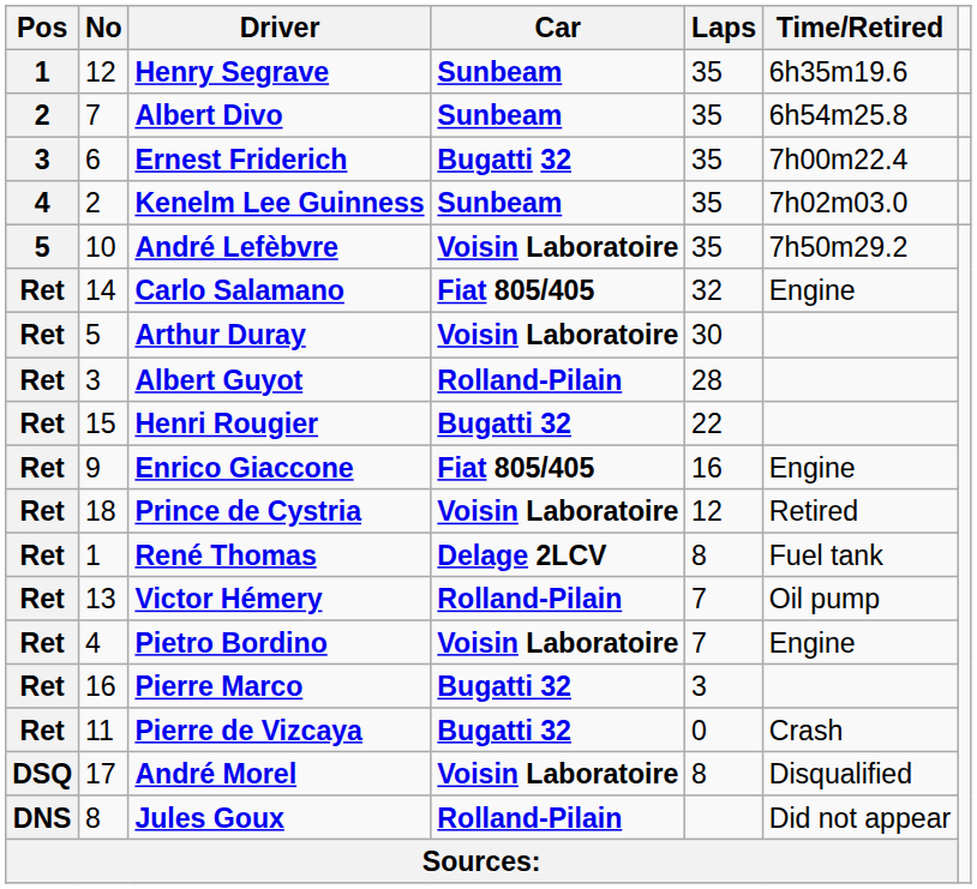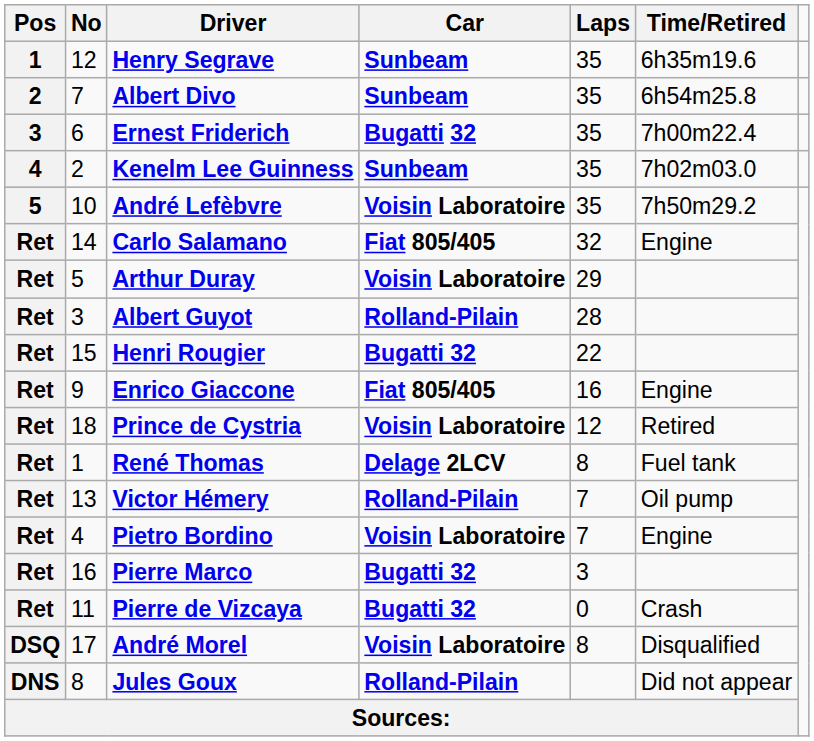 <table class="wikitable" style="font-size: 95%;">
 <tr>
 <th>Pos</th>
 <th>No</th>
 <th>Driver</th>
 <th>Car</th>
 <th>Laps</th>
 <th>Time/Retired</th>
 </tr>
 <tr>
 <th>1</th>
 <td>12</td>
 <td> <strong><a href='#'>Henry Segrave</a></strong></td>
 <td><strong><a href='#'>Sunbeam</a></strong></td>
 <td>35</td>
 <td>6h35m19.6</td>
 <td></td>
 </tr>
 <tr>
 <th>2</th>
 <td>7</td>
 <td> <strong><a href='#'>Albert Divo</a></strong></td>
 <td><strong><a href='#'>Sunbeam</a></strong></td>
 <td>35</td>
 <td>6h54m25.8</td>
 <td></td>
 </tr>
 <tr>
 <th>3</th>
 <td>6</td>
 <td> <strong><a href='#'>Ernest Friderich</a></strong></td>
 <td><strong><a href='#'>Bugatti</a> <a href='#'>32</a></strong></td>
 <td>35</td>
 <td>7h00m22.4</td>
 <td></td>
 </tr>
 <tr>
 <th>4</th>
 <td>2</td>
 <td> <strong><a href='#'>Kenelm Lee Guinness</a></strong></td>
 <td><strong><a href='#'>Sunbeam</a></strong></td>
 <td>35</td>
 <td>7h02m03.0</td>
 <td></td>
 </tr>
 <tr>
 <th>5</th>
 <td>10</td>
 <td> <strong><a href='#'>André Lefèbvre</a></strong></td>
 <td><strong><a href='#'>Voisin</a> Laboratoire</strong></td>
 <td>35</td>
 <td>7h50m29.2</td>
 </tr>
 <tr>
 <th>Ret</th>
 <td>14</td>
 <td> <strong><a href='#'>Carlo Salamano</a></strong></td>
 <td><strong><a href='#'>Fiat</a> 805/405</strong></td>
 <td>32</td>
 <td>Engine</td>
 </tr>
 <tr>
 <th>Ret</th>
 <td>5</td>
 <td> <strong><a href='#'>Arthur Duray</a></strong></td>
 <td><strong><a href='#'>Voisin</a> Laboratoire</strong></td>
-<td>30</td>
+<td>29</td>
 <td></td>
 </tr>
 <tr>
 <th>Ret</th>
 <td>3</td>
 <td> <strong><a href='#'>Albert Guyot</a></strong></td>
 <td><strong><a href='#'>Rolland-Pilain</a></strong></td>
 <td>28</td>
 <td></td>
 </tr>
 <tr>
 <th>Ret</th>
 <td>15</td>
 <td> <strong><a href='#'>Henri Rougier</a></strong></td>
 <td><strong><a href='#'>Bugatti 32</a></strong></td>
 <td>22</td>
 <td></td>
 </tr>
 <tr>
 <th>Ret</th>
 <td>9</td>
 <td> <strong><a href='#'>Enrico Giaccone</a></strong></td>
 <td><strong><a href='#'>Fiat</a> 805/405</strong></td>
 <td>16</td>
 <td>Engine</td>
 </tr>
 <tr>
 <th>Ret</th>
 <td>18</td>
 <td> <strong><a href='#'>Prince de Cystria</a></strong></td>
 <td><strong><a href='#'>Voisin</a> Laboratoire</strong></td>
 <td>12</td>
 <td>Retired</td>
 </tr>
 <tr>
 <th>Ret</th>
 <td>1</td>
 <td> <strong><a href='#'>René Thomas</a></strong></td>
 <td><strong><a href='#'>Delage</a> 2LCV</strong></td>
 <td>8</td>
 <td>Fuel tank</td>
 </tr>
 <tr>
 <th>Ret</th>
 <td>13</td>
 <td> <strong><a href='#'>Victor Hémery</a></strong></td>
 <td><strong><a href='#'>Rolland-Pilain</a></strong></td>
 <td>7</td>
 <td>Oil pump</td>
 </tr>
 <tr>
 <th>Ret</th>
 <td>4</td>
 <td> <strong><a href='#'>Pietro Bordino</a></strong></td>
 <td><strong><a href='#'>Voisin</a> Laboratoire</strong></td>
 <td>7</td>
 <td>Engine</td>
 </tr>
 <tr>
 <th>Ret</th>
 <td>16</td>
 <td> <strong><a href='#'>Pierre Marco</a></strong></td>
 <td><strong><a href='#'>Bugatti 32</a></strong></td>
 <td>3</td>
 <td></td>
 </tr>
 <tr>
 <th>Ret</th>
 <td>11</td>
 <td> <strong><a href='#'>Pierre de Vizcaya</a></strong></td>
 <td><strong><a href='#'>Bugatti 32</a></strong></td>
 <td>0</td>
 <td>Crash</td>
 </tr>
 <tr>
 <th>DSQ</th>
 <td>17</td>
 <td> <strong><a href='#'>André Morel</a></strong></td>
 <td><strong><a href='#'>Voisin</a> Laboratoire</strong></td>
 <td>8</td>
 <td>Disqualified</td>
 </tr>
 <tr>
 <th>DNS</th>
 <td>8</td>
 <td> <strong><a href='#'>Jules Goux</a></strong></td>
 <td><strong><a href='#'>Rolland-Pilain</a></strong></td>
 <td></td>
 <td>Did not appear</td>
 </tr>
 <tr>
 <th colspan=6>Sources:</th>
 </tr>
 </table>
